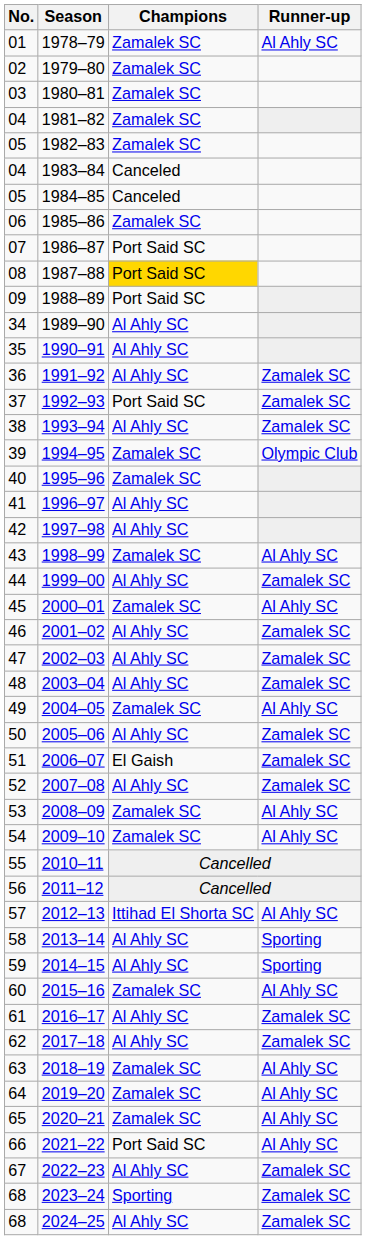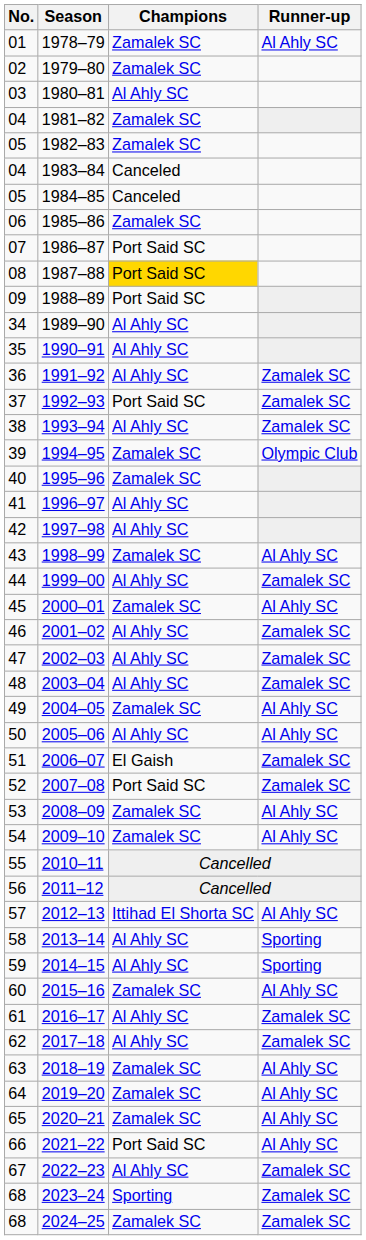 <table class="wikitable sortable">
 <tr>
 <th>No.</th>
 <th>Season</th>
 <th>Champions</th>
 <th>Runner-up</th>
 </tr>
 <tr>
 <td>01</td>
 <td>1978–79</td>
 <td><a href='#'>Zamalek SC</a></td>
 <td><a href='#'>Al Ahly SC</a></td>
 </tr>
 <tr>
 <td>02</td>
 <td>1979–80</td>
 <td><a href='#'>Zamalek SC</a></td>
 <td></td>
 </tr>
 <tr>
 <td>03</td>
 <td>1980–81</td>
-<td><a href='#'>Zamalek SC</a></td>
+<td><a href='#'>Al Ahly SC</a></td>
 <td></td>
 </tr>
 <tr>
 <td>04</td>
 <td>1981–82</td>
 <td><a href='#'>Zamalek SC</a></td>
 <td bgcolor=#efefef></td>
 </tr>
 <tr>
 <td>05</td>
 <td>1982–83</td>
 <td><a href='#'>Zamalek SC</a></td>
 <td></td>
 </tr>
 <tr>
 <td>04</td>
 <td>1983–84</td>
 <td>Canceled</td>
 <td></td>
 </tr>
 <tr>
 <td>05</td>
 <td>1984–85</td>
 <td>Canceled</td>
 <td></td>
 </tr>
 <tr>
 <td>06</td>
 <td>1985–86</td>
 <td><a href='#'>Zamalek SC</a></td>
 <td></td>
 </tr>
 <tr>
 <td>07</td>
 <td>1986–87</td>
 <td>Port Said SC</td>
 <td></td>
 </tr>
 <tr>
 <td>08</td>
 <td>1987–88</td>
 <td style="background: gold;">Port Said SC</td>
 <td></td>
 </tr>
 <tr>
 <td>09</td>
 <td>1988–89</td>
 <td>Port Said SC</td>
 <td bgcolor=#efefef></td>
 </tr>
 <tr>
 <td>34</td>
 <td>1989–90</td>
 <td><a href='#'>Al Ahly SC</a></td>
 <td bgcolor=#efefef></td>
 </tr>
 <tr>
 <td>35</td>
 <td><a href='#'>1990–91</a></td>
 <td><a href='#'>Al Ahly SC</a></td>
 <td bgcolor=#efefef></td>
 </tr>
 <tr>
 <td>36</td>
 <td><a href='#'>1991–92</a></td>
 <td><a href='#'>Al Ahly SC</a></td>
 <td><a href='#'>Zamalek SC</a></td>
 </tr>
 <tr>
 <td>37</td>
 <td><a href='#'>1992–93</a></td>
 <td>Port Said SC</td>
 <td><a href='#'>Zamalek SC</a></td>
 </tr>
 <tr>
 <td>38</td>
 <td><a href='#'>1993–94</a></td>
 <td><a href='#'>Al Ahly SC</a></td>
 <td><a href='#'>Zamalek SC</a></td>
 </tr>
 <tr>
 <td>39</td>
 <td><a href='#'>1994–95</a></td>
 <td><a href='#'>Zamalek SC</a></td>
 <td><a href='#'>Olympic Club</a></td>
 </tr>
 <tr>
 <td>40</td>
 <td><a href='#'>1995–96</a></td>
 <td><a href='#'>Zamalek SC</a></td>
 <td bgcolor=#efefef></td>
 </tr>
 <tr>
 <td>41</td>
 <td><a href='#'>1996–97</a></td>
 <td><a href='#'>Al Ahly SC</a></td>
 <td bgcolor=#efefef></td>
 </tr>
 <tr>
 <td>42</td>
 <td><a href='#'>1997–98</a></td>
 <td><a href='#'>Al Ahly SC</a></td>
 <td bgcolor=#efefef></td>
 </tr>
 <tr>
 <td>43</td>
 <td><a href='#'>1998–99</a></td>
 <td><a href='#'>Zamalek SC</a></td>
 <td><a href='#'>Al Ahly SC</a></td>
 </tr>
 <tr>
 <td>44</td>
 <td><a href='#'>1999–00</a></td>
 <td><a href='#'>Al Ahly SC</a></td>
 <td><a href='#'>Zamalek SC</a></td>
 </tr>
 <tr>
 <td>45</td>
 <td><a href='#'>2000–01</a></td>
 <td><a href='#'>Zamalek SC</a></td>
 <td><a href='#'>Al Ahly SC</a></td>
 </tr>
 <tr>
 <td>46</td>
 <td><a href='#'>2001–02</a></td>
 <td><a href='#'>Al Ahly SC</a></td>
 <td><a href='#'>Zamalek SC</a></td>
 </tr>
 <tr>
 <td>47</td>
 <td><a href='#'>2002–03</a></td>
 <td><a href='#'>Al Ahly SC</a></td>
 <td><a href='#'>Zamalek SC</a></td>
 </tr>
 <tr>
 <td>48</td>
 <td><a href='#'>2003–04</a></td>
 <td><a href='#'>Al Ahly SC</a></td>
 <td><a href='#'>Zamalek SC</a></td>
 </tr>
 <tr>
 <td>49</td>
 <td><a href='#'>2004–05</a></td>
 <td><a href='#'>Zamalek SC</a></td>
 <td><a href='#'>Al Ahly SC</a></td>
 </tr>
 <tr>
 <td>50</td>
 <td><a href='#'>2005–06</a></td>
 <td><a href='#'>Al Ahly SC</a></td>
-<td><a href='#'>Zamalek SC</a></td>
+<td><a href='#'>Al Ahly SC</a></td>
 </tr>
 <tr>
 <td>51</td>
 <td><a href='#'>2006–07</a></td>
 <td>El Gaish</td>
 <td><a href='#'>Zamalek SC</a></td>
 </tr>
 <tr>
 <td>52</td>
 <td><a href='#'>2007–08</a></td>
-<td><a href='#'>Al Ahly SC</a></td>
+<td>Port Said SC</td>
 <td><a href='#'>Zamalek SC</a></td>
 </tr>
 <tr>
 <td>53</td>
 <td><a href='#'>2008–09</a></td>
 <td><a href='#'>Zamalek SC</a></td>
 <td><a href='#'>Al Ahly SC</a></td>
 </tr>
 <tr>
 <td>54</td>
 <td><a href='#'>2009–10</a></td>
 <td><a href='#'>Zamalek SC</a></td>
 <td><a href='#'>Al Ahly SC</a></td>
 </tr>
 <tr>
 <td>55</td>
 <td><a href='#'>2010–11</a></td>
 <td colspan="2" bgcolor="#efefef" align="center"><em>Cancelled</em></td>
 </tr>
 <tr>
 <td>56</td>
 <td><a href='#'>2011–12</a></td>
 <td colspan="2" bgcolor="#efefef" align="center"><em>Cancelled</em></td>
 </tr>
 <tr>
 <td>57</td>
 <td><a href='#'>2012–13</a></td>
 <td><a href='#'>Ittihad El Shorta SC</a></td>
 <td><a href='#'>Al Ahly SC</a></td>
 </tr>
 <tr>
 <td>58</td>
 <td><a href='#'>2013–14</a></td>
 <td><a href='#'>Al Ahly SC</a></td>
 <td><a href='#'>Sporting</a></td>
 </tr>
 <tr>
 <td>59</td>
 <td><a href='#'>2014–15</a></td>
 <td><a href='#'>Al Ahly SC</a></td>
 <td><a href='#'>Sporting</a></td>
 </tr>
 <tr>
 <td>60</td>
 <td><a href='#'>2015–16</a></td>
 <td><a href='#'>Zamalek SC</a></td>
 <td><a href='#'>Al Ahly SC</a></td>
 </tr>
 <tr>
 <td>61</td>
 <td><a href='#'>2016–17</a></td>
 <td><a href='#'>Al Ahly SC</a></td>
 <td><a href='#'>Zamalek SC</a></td>
 </tr>
 <tr>
 <td>62</td>
 <td><a href='#'>2017–18</a></td>
 <td><a href='#'>Al Ahly SC</a></td>
 <td><a href='#'>Zamalek SC</a></td>
 </tr>
 <tr>
 <td>63</td>
 <td><a href='#'>2018–19</a></td>
 <td><a href='#'>Zamalek SC</a></td>
 <td><a href='#'>Al Ahly SC</a></td>
 </tr>
 <tr>
 <td>64</td>
 <td><a href='#'>2019–20</a></td>
 <td><a href='#'>Zamalek SC</a></td>
 <td><a href='#'>Al Ahly SC</a></td>
 </tr>
 <tr>
 <td>65</td>
 <td><a href='#'>2020–21</a></td>
 <td><a href='#'>Zamalek SC</a></td>
 <td><a href='#'>Al Ahly SC</a></td>
 </tr>
 <tr>
 <td>66</td>
 <td><a href='#'>2021–22</a></td>
 <td>Port Said SC</td>
 <td><a href='#'>Al Ahly SC</a></td>
 </tr>
 <tr>
 <td>67</td>
 <td><a href='#'>2022–23</a></td>
 <td><a href='#'>Al Ahly SC</a></td>
 <td><a href='#'>Zamalek SC</a></td>
 </tr>
 <tr>
 <td>68</td>
 <td><a href='#'>2023–24</a></td>
 <td><a href='#'>Sporting</a></td>
 <td><a href='#'>Zamalek SC</a></td>
 </tr>
 <tr>
 <td>68</td>
 <td><a href='#'>2024–25</a></td>
-<td><a href='#'>Al Ahly SC</a></td>
+<td><a href='#'>Zamalek SC</a></td>
 <td><a href='#'>Zamalek SC</a></td>
 </tr>
 </table>
